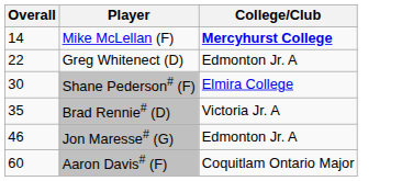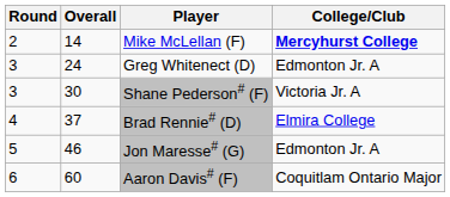 <table class="wikitable">
 <tr>
+<th>Round</th>
 <th>Overall</th>
 <th>Player</th>
 <th>College/Club</th>
 </tr>
 <tr>
+<td>2</td>
 <td>14</td>
 <td><a href='#'>Mike McLellan</a> (F)</td>
 <td><strong><a href='#'>Mercyhurst College</a></strong></td>
 </tr>
 <tr>
-<td>22</td>
+<td>3</td>
+<td>24</td>
 <td>Greg Whitenect (D)</td>
 <td>Edmonton Jr. A</td>
 </tr>
 <tr>
+<td>3</td>
 <td>30</td>
 <td bgcolor="#C0C0C0">Shane Pederson<sup>#</sup> (F)</td>
+<td>Victoria Jr. A</td>
+</tr>
+<tr>
+<td>4</td>
+<td>37</td>
+<td bgcolor="#C0C0C0">Brad Rennie<sup>#</sup> (D)</td>
 <td><a href='#'>Elmira College</a></td>
 </tr>
 <tr>
-<td>35</td>
-<td bgcolor="#C0C0C0">Brad Rennie<sup>#</sup> (D)</td>
-<td>Victoria Jr. A</td>
-</tr>
-<tr>
+<td>5</td>
 <td>46</td>
 <td bgcolor="#C0C0C0">Jon Maresse<sup>#</sup> (G)</td>
 <td>Edmonton Jr. A</td>
 </tr>
 <tr>
+<td>6</td>
 <td>60</td>
 <td bgcolor="#C0C0C0">Aaron Davis<sup>#</sup> (F)</td>
 <td>Coquitlam Ontario Major</td>
 </tr>
 </table>
